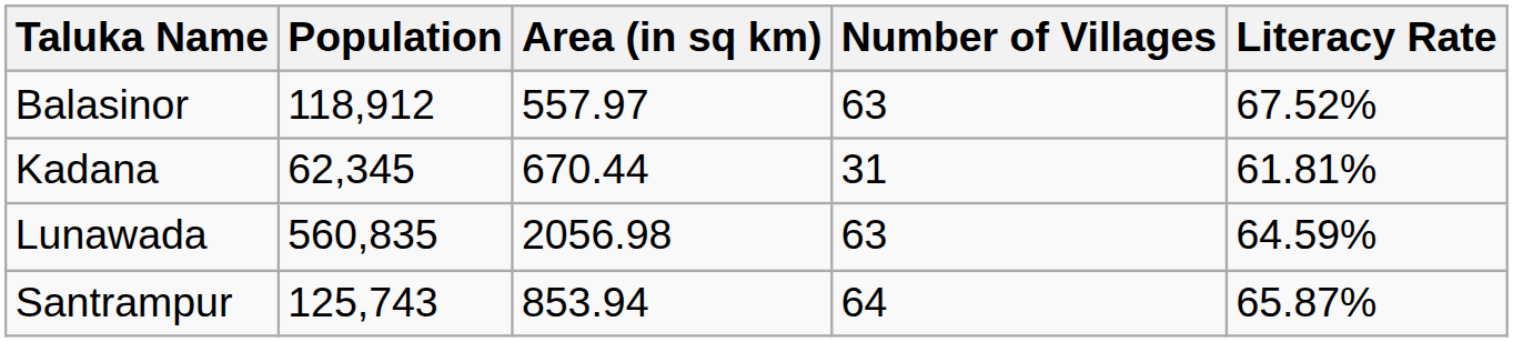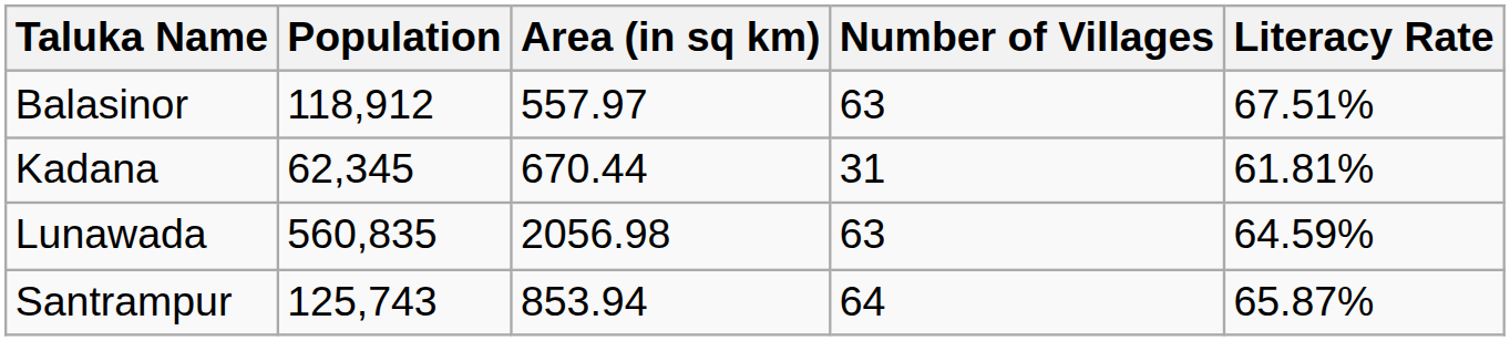 <table class="wikitable">
 <tr>
 <th>Taluka Name</th>
 <th>Population</th>
 <th>Area (in sq km)</th>
 <th>Number of Villages</th>
 <th>Literacy Rate</th>
 </tr>
 <tr>
 <td>Balasinor</td>
 <td>118,912</td>
 <td>557.97</td>
 <td>63</td>
-<td>67.52%</td>
+<td>67.51%</td>
 </tr>
 <tr>
 <td>Kadana</td>
 <td>62,345</td>
 <td>670.44</td>
 <td>31</td>
 <td>61.81%</td>
 </tr>
 <tr>
 <td>Lunawada</td>
 <td>560,835</td>
 <td>2056.98</td>
 <td>63</td>
 <td>64.59%</td>
 </tr>
 <tr>
 <td>Santrampur</td>
 <td>125,743</td>
 <td>853.94</td>
 <td>64</td>
 <td>65.87%</td>
 </tr>
 </table>
